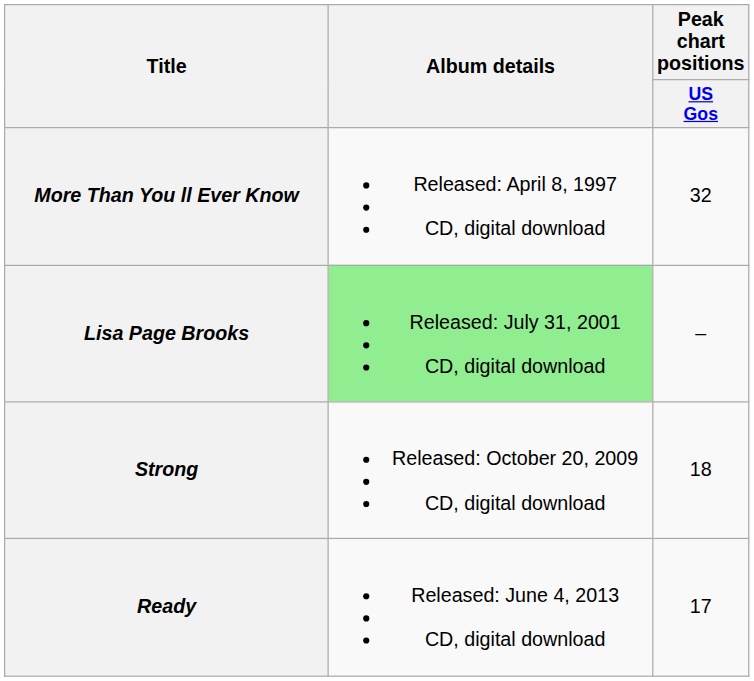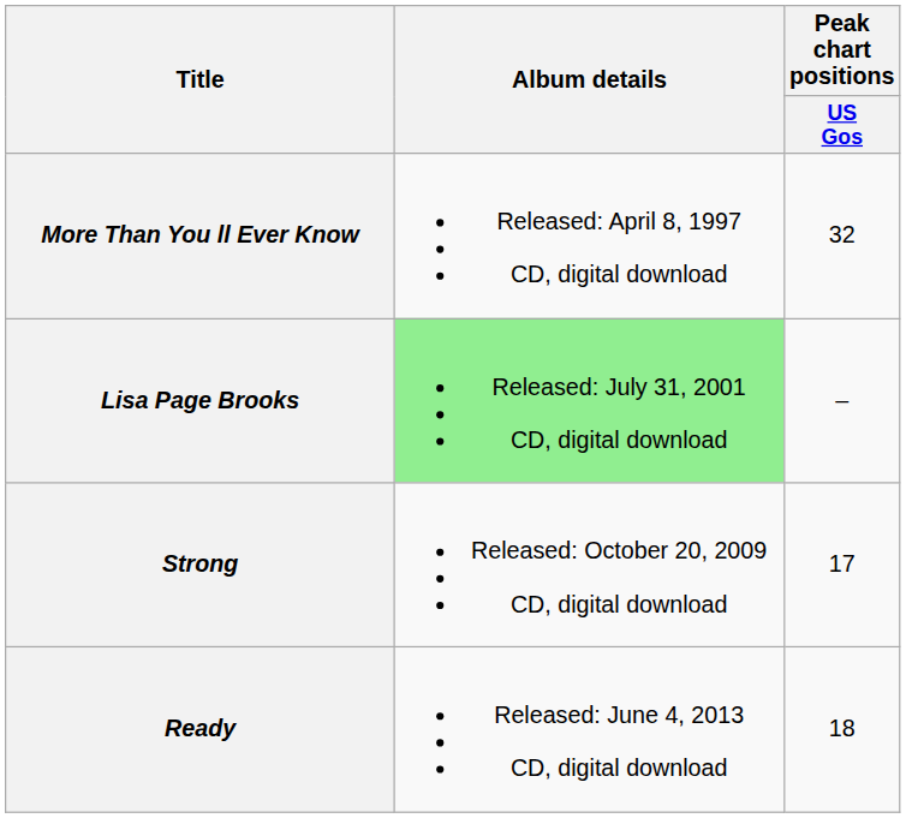 <table class="wikitable plainrowheaders" style="text-align:center;">
 <tr>
 <th scope="col" rowspan="2" style="width:16em;">Title</th>
 <th scope="col" rowspan="2" style="width:16em;">Album details</th>
 <th scope="col" colspan="1">Peak chart positions</th>
 </tr>
 <tr>
 <th style="width:3em; font-size:90%"><a href='#'>US<br>Gos</a></th>
 </tr>
 <tr>
 <th scope="row"><em>More Than You ll Ever Know</em></th>
 <td><br><ul><li>Released: April 8, 1997</li><li></li><li>CD, digital download</li></ul></td>
 <td>32</td>
 </tr>
 <tr>
 <th scope="row"><em>Lisa Page Brooks</em></th>
 <td style="background: lightgreen;"><br><ul><li>Released: July 31, 2001</li><li></li><li>CD, digital download</li></ul></td>
 <td>–</td>
 </tr>
 <tr>
 <th scope="row"><em>Strong</em></th>
 <td><br><ul><li>Released: October 20, 2009</li><li></li><li>CD, digital download</li></ul></td>
-<td>18</td>
+<td>17</td>
 </tr>
 <tr>
 <th scope="row"><em>Ready</em></th>
 <td><br><ul><li>Released: June 4, 2013</li><li></li><li>CD, digital download</li></ul></td>
-<td>17</td>
+<td>18</td>
 </tr>
 </table>
